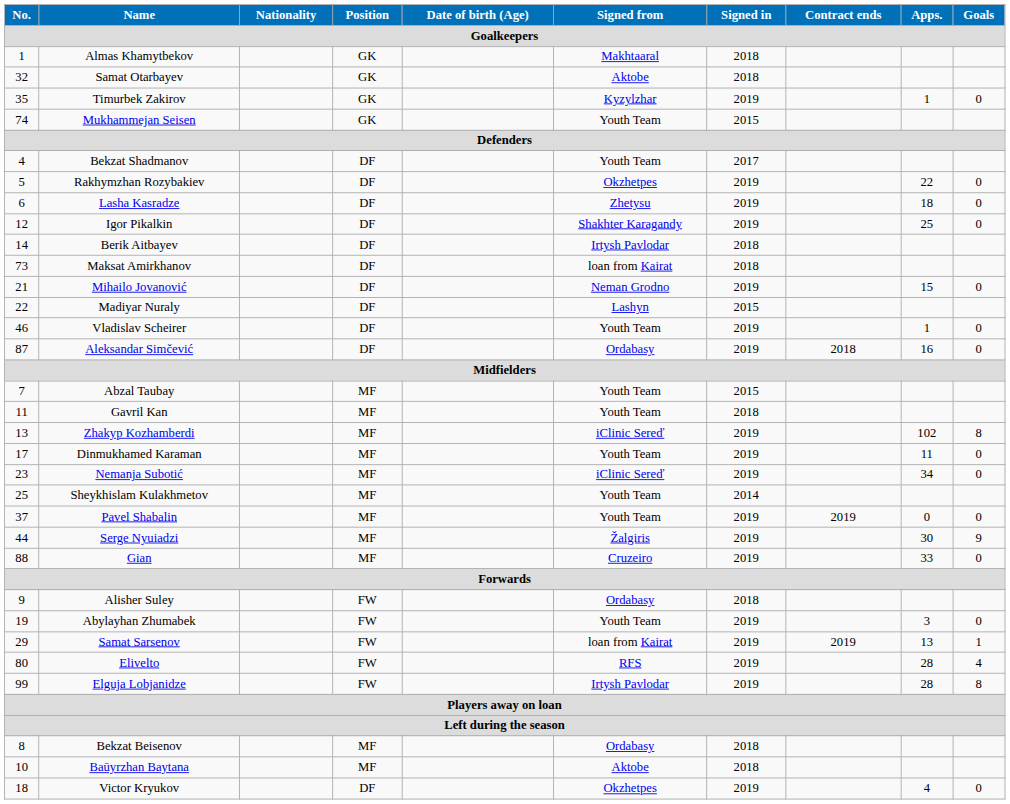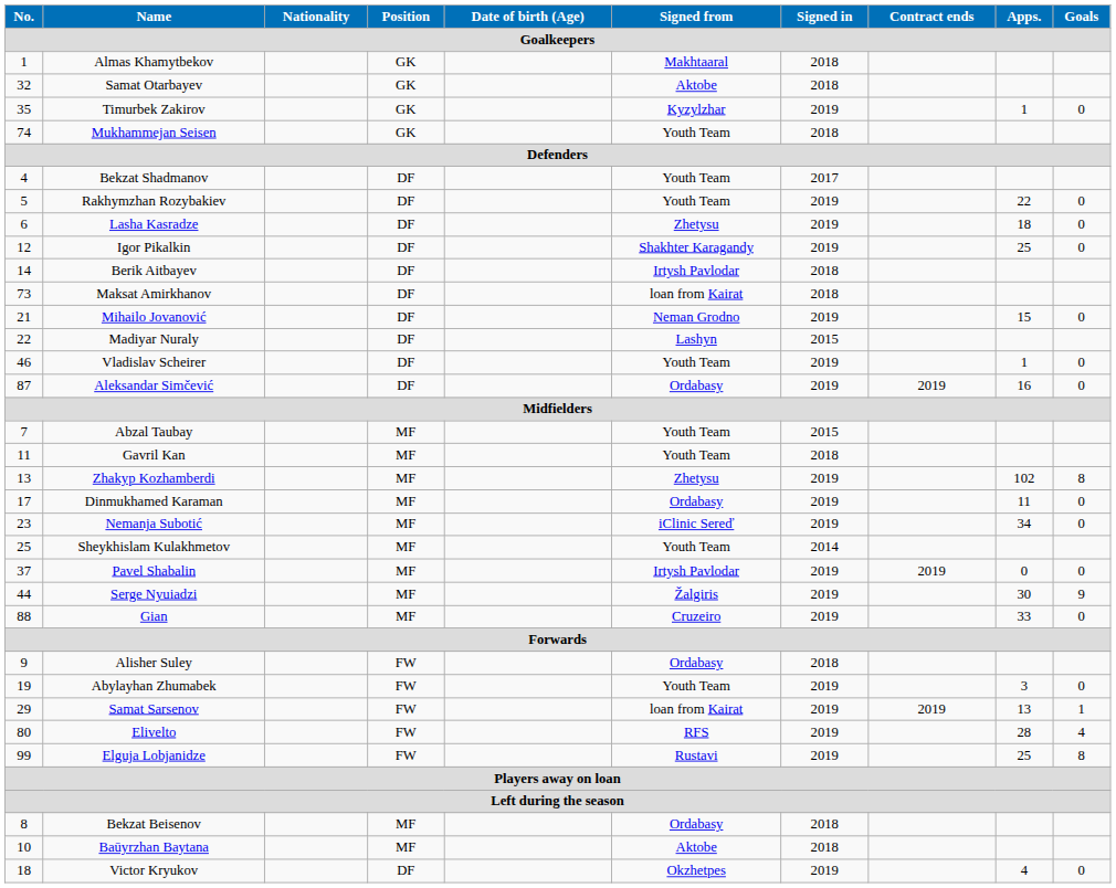 <table class="wikitable"  style="text-align:center; font-size:90%; width:90%;">
 <tr>
 <th style="background:#0070B8; color:#FFFFFF; text-align:center;">No.</th>
 <th style="background:#0070B8; color:#FFFFFF; text-align:center;">Name</th>
 <th style="background:#0070B8; color:#FFFFFF; text-align:center;">Nationality</th>
 <th style="background:#0070B8; color:#FFFFFF; text-align:center;">Position</th>
 <th style="background:#0070B8; color:#FFFFFF; text-align:center;">Date of birth (Age)</th>
 <th style="background:#0070B8; color:#FFFFFF; text-align:center;">Signed from</th>
 <th style="background:#0070B8; color:#FFFFFF; text-align:center;">Signed in</th>
 <th style="background:#0070B8; color:#FFFFFF; text-align:center;">Contract ends</th>
 <th style="background:#0070B8; color:#FFFFFF; text-align:center;">Apps.</th>
 <th style="background:#0070B8; color:#FFFFFF; text-align:center;">Goals</th>
 </tr>
 <tr>
 <th colspan="11"  style="background:#dcdcdc; text-align:center;">Goalkeepers</th>
 </tr>
 <tr>
 <td>1</td>
 <td>Almas Khamytbekov</td>
 <td></td>
 <td>GK</td>
 <td></td>
 <td><a href='#'>Makhtaaral</a></td>
 <td>2018</td>
 <td></td>
 <td></td>
 <td></td>
 </tr>
 <tr>
 <td>32</td>
 <td>Samat Otarbayev</td>
 <td></td>
 <td>GK</td>
 <td></td>
 <td><a href='#'>Aktobe</a></td>
 <td>2018</td>
 <td></td>
 <td></td>
 <td></td>
 </tr>
 <tr>
 <td>35</td>
 <td>Timurbek Zakirov</td>
 <td></td>
 <td>GK</td>
 <td></td>
 <td><a href='#'>Kyzylzhar</a></td>
 <td>2019</td>
 <td></td>
 <td>1</td>
 <td>0</td>
 </tr>
 <tr>
 <td>74</td>
 <td><a href='#'>Mukhammejan Seisen</a></td>
 <td></td>
 <td>GK</td>
 <td></td>
 <td>Youth Team</td>
-<td>2015</td>
+<td>2018</td>
 <td></td>
 <td></td>
 <td></td>
 </tr>
 <tr>
 <th colspan="11"  style="background:#dcdcdc; text-align:center;">Defenders</th>
 </tr>
 <tr>
 <td>4</td>
 <td>Bekzat Shadmanov</td>
 <td></td>
 <td>DF</td>
 <td></td>
 <td>Youth Team</td>
 <td>2017</td>
 <td></td>
 <td></td>
 <td></td>
 </tr>
 <tr>
 <td>5</td>
 <td>Rakhymzhan Rozybakiev</td>
 <td></td>
 <td>DF</td>
 <td></td>
-<td><a href='#'>Okzhetpes</a></td>
+<td>Youth Team</td>
 <td>2019</td>
 <td></td>
 <td>22</td>
 <td>0</td>
 </tr>
 <tr>
 <td>6</td>
 <td><a href='#'>Lasha Kasradze</a></td>
 <td></td>
 <td>DF</td>
 <td></td>
 <td><a href='#'>Zhetysu</a></td>
 <td>2019</td>
 <td></td>
 <td>18</td>
 <td>0</td>
 </tr>
 <tr>
 <td>12</td>
 <td>Igor Pikalkin</td>
 <td></td>
 <td>DF</td>
 <td></td>
 <td><a href='#'>Shakhter Karagandy</a></td>
 <td>2019</td>
 <td></td>
 <td>25</td>
 <td>0</td>
 </tr>
 <tr>
 <td>14</td>
 <td>Berik Aitbayev</td>
 <td></td>
 <td>DF</td>
 <td></td>
 <td><a href='#'>Irtysh Pavlodar</a></td>
 <td>2018</td>
 <td></td>
 <td></td>
 <td></td>
 </tr>
 <tr>
 <td>73</td>
 <td>Maksat Amirkhanov</td>
 <td></td>
 <td>DF</td>
 <td></td>
 <td>loan from <a href='#'>Kairat</a></td>
 <td>2018</td>
 <td></td>
 <td></td>
 <td></td>
 </tr>
 <tr>
 <td>21</td>
 <td><a href='#'>Mihailo Jovanović</a></td>
 <td></td>
 <td>DF</td>
 <td></td>
 <td><a href='#'>Neman Grodno</a></td>
 <td>2019</td>
 <td></td>
 <td>15</td>
 <td>0</td>
 </tr>
 <tr>
 <td>22</td>
 <td>Madiyar Nuraly</td>
 <td></td>
 <td>DF</td>
 <td></td>
 <td><a href='#'>Lashyn</a></td>
 <td>2015</td>
 <td></td>
 <td></td>
 <td></td>
 </tr>
 <tr>
 <td>46</td>
 <td>Vladislav Scheirer</td>
 <td></td>
 <td>DF</td>
 <td></td>
 <td>Youth Team</td>
 <td>2019</td>
 <td></td>
 <td>1</td>
 <td>0</td>
 </tr>
 <tr>
 <td>87</td>
 <td><a href='#'>Aleksandar Simčević</a></td>
 <td></td>
 <td>DF</td>
 <td></td>
 <td><a href='#'>Ordabasy</a></td>
 <td>2019</td>
-<td>2018</td>
+<td>2019</td>
 <td>16</td>
 <td>0</td>
 </tr>
 <tr>
 <th colspan="11"  style="background:#dcdcdc; text-align:center;">Midfielders</th>
 </tr>
 <tr>
 <td>7</td>
 <td>Abzal Taubay</td>
 <td></td>
 <td>MF</td>
 <td></td>
 <td>Youth Team</td>
 <td>2015</td>
 <td></td>
 <td></td>
 <td></td>
 </tr>
 <tr>
 <td>11</td>
 <td>Gavril Kan</td>
 <td></td>
 <td>MF</td>
 <td></td>
 <td>Youth Team</td>
 <td>2018</td>
 <td></td>
 <td></td>
 <td></td>
 </tr>
 <tr>
 <td>13</td>
 <td><a href='#'>Zhakyp Kozhamberdi</a></td>
 <td></td>
 <td>MF</td>
 <td></td>
-<td><a href='#'>iClinic Sereď</a></td>
+<td><a href='#'>Zhetysu</a></td>
 <td>2019</td>
 <td></td>
 <td>102</td>
 <td>8</td>
 </tr>
 <tr>
 <td>17</td>
 <td>Dinmukhamed Karaman</td>
 <td></td>
 <td>MF</td>
 <td></td>
-<td>Youth Team</td>
+<td><a href='#'>Ordabasy</a></td>
 <td>2019</td>
 <td></td>
 <td>11</td>
 <td>0</td>
 </tr>
 <tr>
 <td>23</td>
 <td><a href='#'>Nemanja Subotić</a></td>
 <td></td>
 <td>MF</td>
 <td></td>
 <td><a href='#'>iClinic Sereď</a></td>
 <td>2019</td>
 <td></td>
 <td>34</td>
 <td>0</td>
 </tr>
 <tr>
 <td>25</td>
 <td>Sheykhislam Kulakhmetov</td>
 <td></td>
 <td>MF</td>
 <td></td>
 <td>Youth Team</td>
 <td>2014</td>
 <td></td>
 <td></td>
 <td></td>
 </tr>
 <tr>
 <td>37</td>
 <td><a href='#'>Pavel Shabalin</a></td>
 <td></td>
 <td>MF</td>
 <td></td>
-<td>Youth Team</td>
+<td><a href='#'>Irtysh Pavlodar</a></td>
 <td>2019</td>
 <td>2019</td>
 <td>0</td>
 <td>0</td>
 </tr>
 <tr>
 <td>44</td>
 <td><a href='#'>Serge Nyuiadzi</a></td>
 <td></td>
 <td>MF</td>
 <td></td>
 <td><a href='#'>Žalgiris</a></td>
 <td>2019</td>
 <td></td>
 <td>30</td>
 <td>9</td>
 </tr>
 <tr>
 <td>88</td>
 <td><a href='#'>Gian</a></td>
 <td></td>
 <td>MF</td>
 <td></td>
 <td><a href='#'>Cruzeiro</a></td>
 <td>2019</td>
 <td></td>
 <td>33</td>
 <td>0</td>
 </tr>
 <tr>
 <th colspan="11"  style="background:#dcdcdc; text-align:center;">Forwards</th>
 </tr>
 <tr>
 <td>9</td>
 <td>Alisher Suley</td>
 <td></td>
 <td>FW</td>
 <td></td>
 <td><a href='#'>Ordabasy</a></td>
 <td>2018</td>
 <td></td>
 <td></td>
 <td></td>
 </tr>
 <tr>
 <td>19</td>
 <td>Abylayhan Zhumabek</td>
 <td></td>
 <td>FW</td>
 <td></td>
 <td>Youth Team</td>
 <td>2019</td>
 <td></td>
 <td>3</td>
 <td>0</td>
 </tr>
 <tr>
 <td>29</td>
 <td><a href='#'>Samat Sarsenov</a></td>
 <td></td>
 <td>FW</td>
 <td></td>
 <td>loan from <a href='#'>Kairat</a></td>
 <td>2019</td>
 <td>2019</td>
 <td>13</td>
 <td>1</td>
 </tr>
 <tr>
 <td>80</td>
 <td><a href='#'>Elivelto</a></td>
 <td></td>
 <td>FW</td>
 <td></td>
 <td><a href='#'>RFS</a></td>
 <td>2019</td>
 <td></td>
 <td>28</td>
 <td>4</td>
 </tr>
 <tr>
 <td>99</td>
 <td><a href='#'>Elguja Lobjanidze</a></td>
 <td></td>
 <td>FW</td>
 <td></td>
-<td><a href='#'>Irtysh Pavlodar</a></td>
+<td><a href='#'>Rustavi</a></td>
 <td>2019</td>
 <td></td>
-<td>28</td>
+<td>25</td>
 <td>8</td>
 </tr>
 <tr>
 <th colspan="11"  style="background:#dcdcdc; text-align:center;">Players away on loan</th>
 </tr>
 <tr>
 <th colspan="11"  style="background:#dcdcdc; text-align:center;">Left during the season</th>
 </tr>
 <tr>
 <td>8</td>
 <td>Bekzat Beisenov</td>
 <td></td>
 <td>MF</td>
 <td></td>
 <td><a href='#'>Ordabasy</a></td>
 <td>2018</td>
 <td></td>
 <td></td>
 <td></td>
 </tr>
 <tr>
 <td>10</td>
 <td><a href='#'>Baūyrzhan Baytana</a></td>
 <td></td>
 <td>MF</td>
 <td></td>
 <td><a href='#'>Aktobe</a></td>
 <td>2018</td>
 <td></td>
 <td></td>
 <td></td>
 </tr>
 <tr>
 <td>18</td>
 <td>Victor Kryukov</td>
 <td></td>
 <td>DF</td>
 <td></td>
 <td><a href='#'>Okzhetpes</a></td>
 <td>2019</td>
 <td></td>
 <td>4</td>
 <td>0</td>
 </tr>
 </table>
